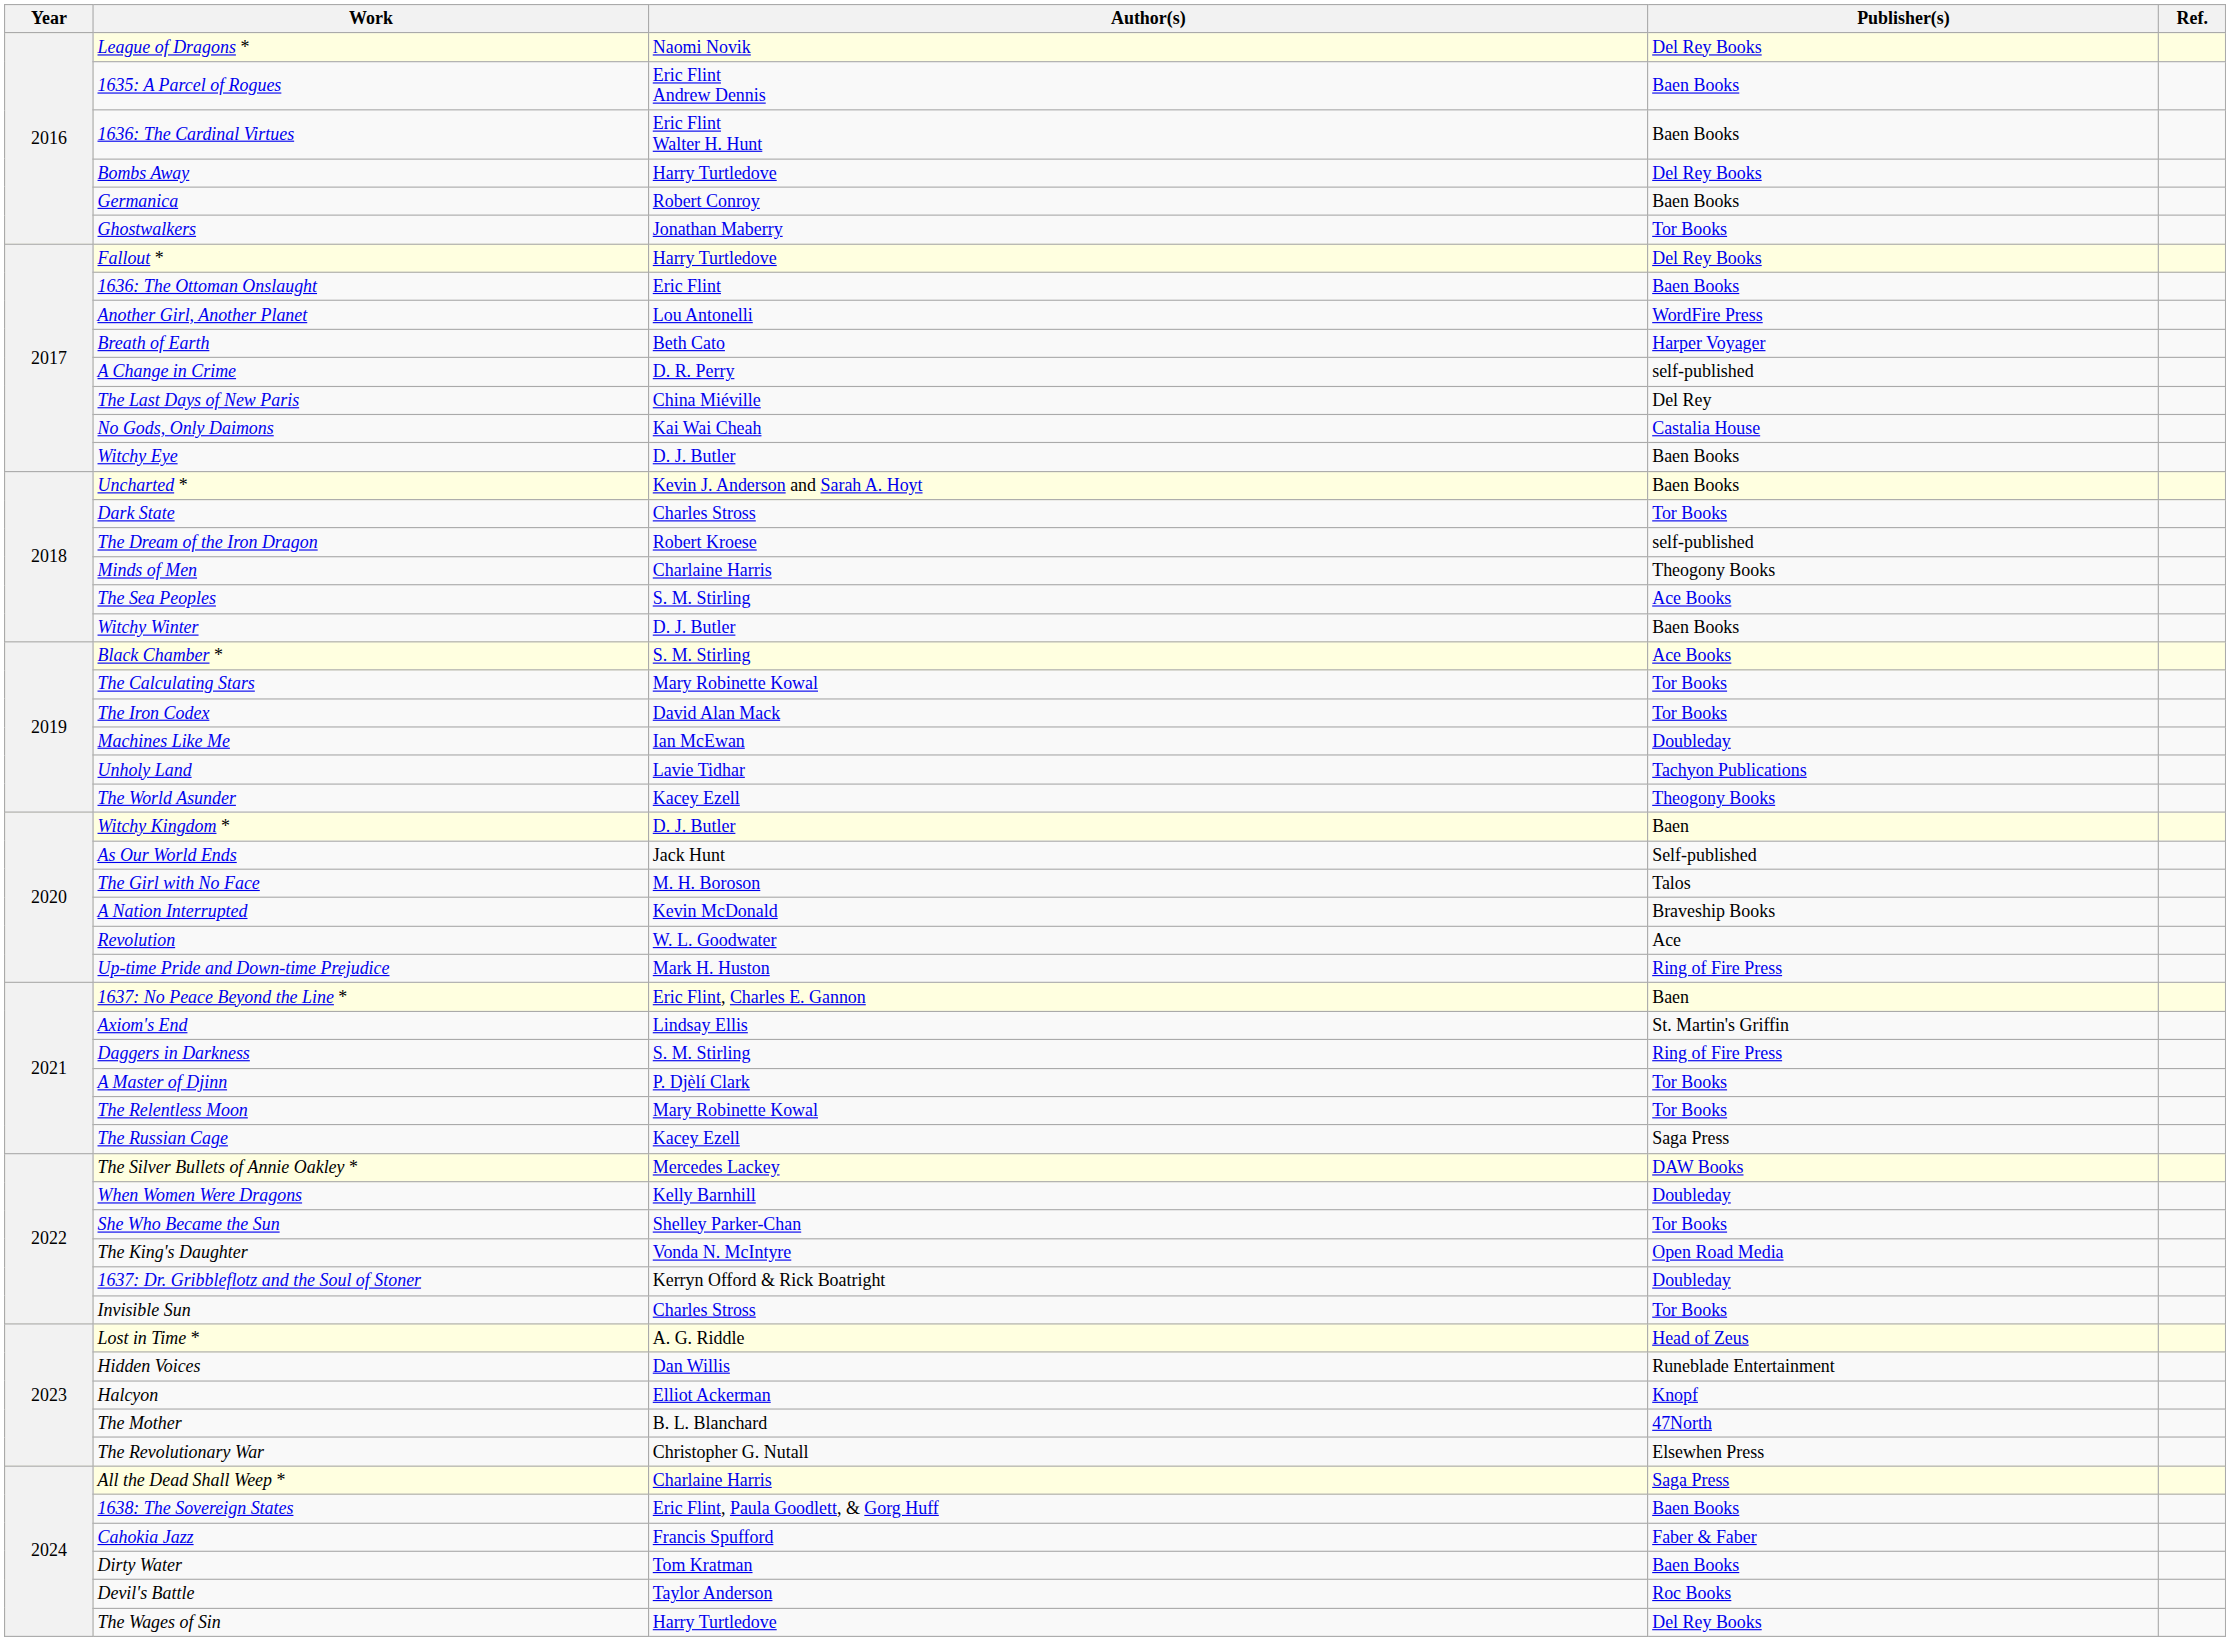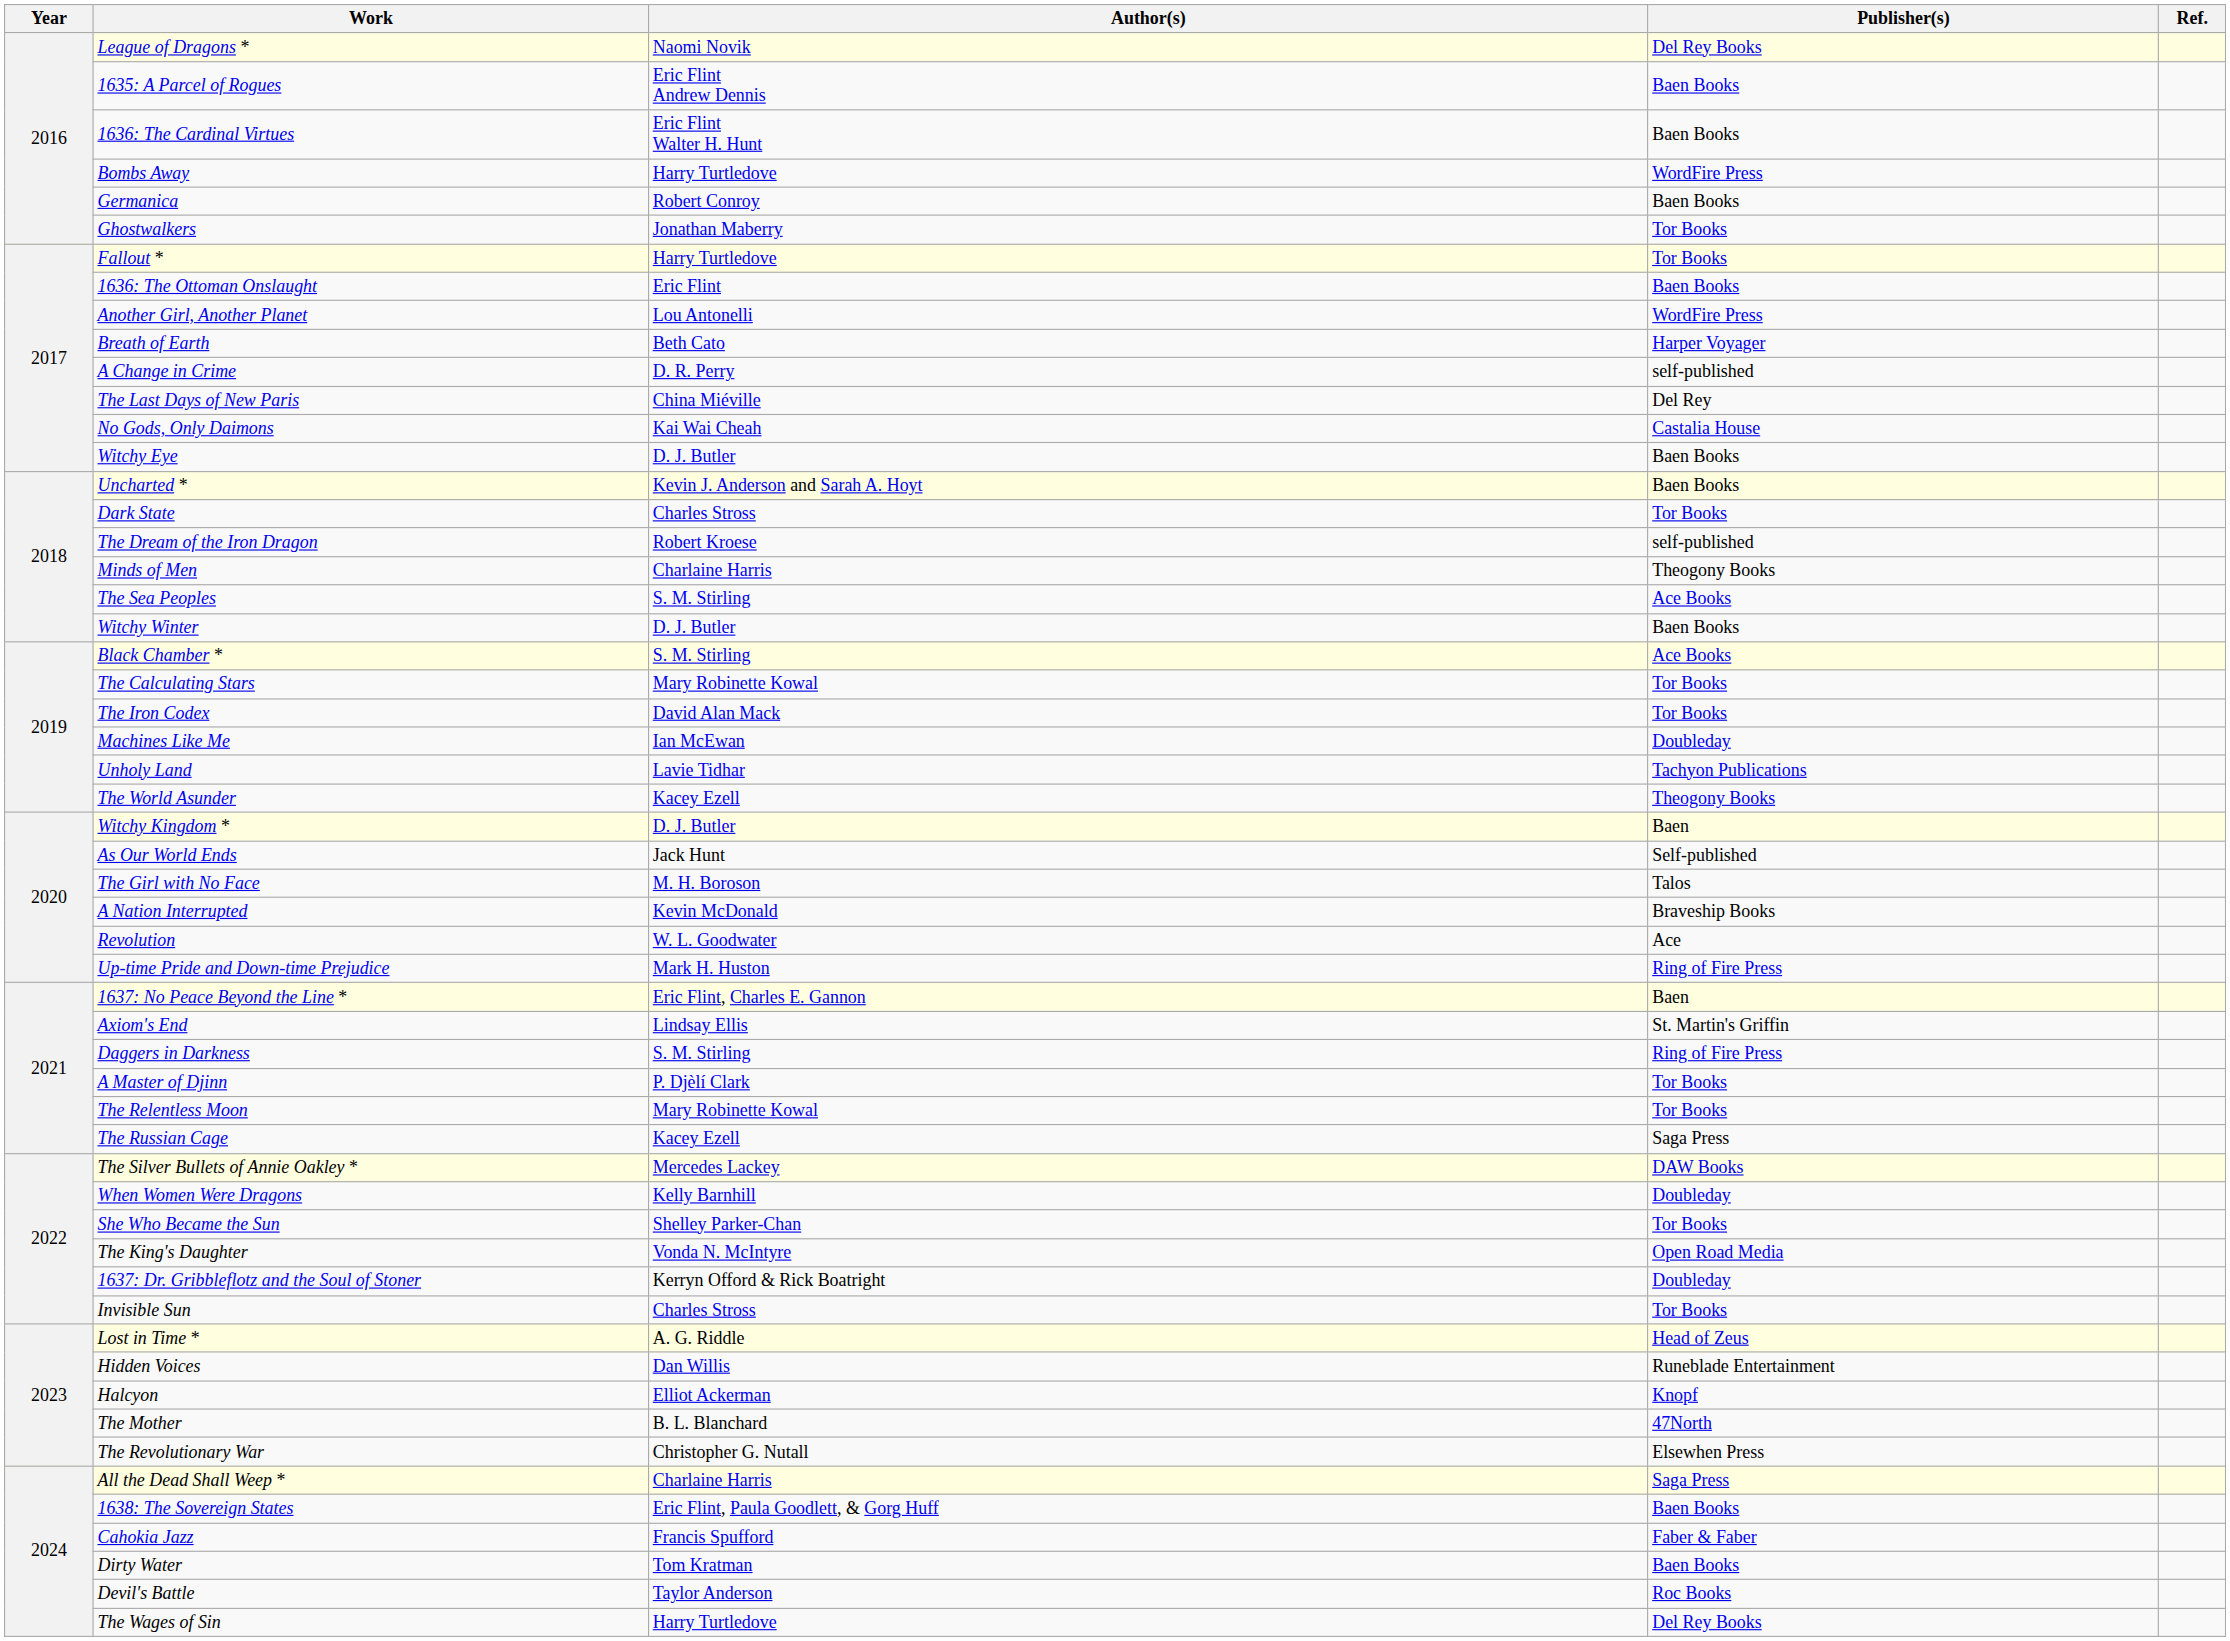 <table class="wikitable mw-collapsible" style="width:100%; margin:1em auto 1em auto;">
 <tr>
 <th style="width:4%;" scope="col">Year</th>
 <th style="width:25%;" scope="col">Work</th>
 <th style="width:45%;" scope="col" class="unsortable">Author(s)</th>
 <th style="width:23%;" scope="col" class="unsortable">Publisher(s)</th>
 <th style="width:3%;" scope="col" class="unsortable">Ref.</th>
 </tr>
 <tr style="background:lightyellow;">
 <th scope="row" rowspan="6" style="text-align:center; font-weight:normal;">2016</th>
 <td><em><a href='#'>League of Dragons</a></em> *</td>
 <td><a href='#'>Naomi Novik</a></td>
 <td><a href='#'>Del Rey Books</a></td>
 <td></td>
 </tr>
 <tr>
 <td><em><a href='#'>1635: A Parcel of Rogues</a></em></td>
 <td><a href='#'>Eric Flint</a><br><a href='#'>Andrew Dennis</a></td>
 <td><a href='#'>Baen Books</a></td>
 <td></td>
 </tr>
 <tr>
 <td><em><a href='#'>1636: The Cardinal Virtues</a></em></td>
 <td><a href='#'>Eric Flint</a><br><a href='#'>Walter H. Hunt</a></td>
 <td>Baen Books</td>
 <td></td>
 </tr>
 <tr>
 <td><em><a href='#'>Bombs Away</a></em></td>
 <td><a href='#'>Harry Turtledove</a></td>
-<td><a href='#'>Del Rey Books</a></td>
+<td><a href='#'>WordFire Press</a></td>
 <td></td>
 </tr>
 <tr>
 <td><em><a href='#'>Germanica</a></em></td>
 <td><a href='#'>Robert Conroy</a></td>
 <td>Baen Books</td>
 <td></td>
 </tr>
 <tr>
 <td><em><a href='#'>Ghostwalkers</a></em></td>
 <td><a href='#'>Jonathan Maberry</a></td>
 <td><a href='#'>Tor Books</a></td>
 <td></td>
 </tr>
 <tr style="background:lightyellow;">
 <th scope="row" rowspan="8" style="text-align:center; font-weight:normal;">2017</th>
 <td><em><a href='#'>Fallout</a></em> *</td>
 <td><a href='#'>Harry Turtledove</a></td>
-<td><a href='#'>Del Rey Books</a></td>
+<td><a href='#'>Tor Books</a></td>
 <td></td>
 </tr>
 <tr>
 <td><em><a href='#'>1636: The Ottoman Onslaught</a></em></td>
 <td><a href='#'>Eric Flint</a></td>
 <td><a href='#'>Baen Books</a></td>
 <td></td>
 </tr>
 <tr>
 <td><em><a href='#'>Another Girl, Another Planet</a></em></td>
 <td><a href='#'>Lou Antonelli</a></td>
 <td><a href='#'>WordFire Press</a></td>
 <td></td>
 </tr>
 <tr>
 <td><em><a href='#'>Breath of Earth</a></em></td>
 <td><a href='#'>Beth Cato</a></td>
 <td><a href='#'>Harper Voyager</a></td>
 <td></td>
 </tr>
 <tr>
 <td><em><a href='#'>A Change in Crime</a></em></td>
 <td><a href='#'>D. R. Perry</a></td>
 <td>self-published</td>
 <td></td>
 </tr>
 <tr>
 <td><em><a href='#'>The Last Days of New Paris</a></em></td>
 <td><a href='#'>China Miéville</a></td>
 <td>Del Rey</td>
 <td></td>
 </tr>
 <tr>
 <td><em><a href='#'>No Gods, Only Daimons</a></em></td>
 <td><a href='#'>Kai Wai Cheah</a></td>
 <td><a href='#'>Castalia House</a></td>
 <td></td>
 </tr>
 <tr>
 <td><em><a href='#'>Witchy Eye</a></em></td>
 <td><a href='#'>D. J. Butler</a></td>
 <td>Baen Books</td>
 <td></td>
 </tr>
 <tr style="background:lightyellow;">
 <th scope="row" rowspan="6" style="text-align:center; font-weight:normal;">2018</th>
 <td><em><a href='#'>Uncharted</a></em> *</td>
 <td><a href='#'>Kevin J. Anderson</a> and <a href='#'>Sarah A. Hoyt</a></td>
 <td>Baen Books</td>
 <td></td>
 </tr>
 <tr>
 <td><em><a href='#'>Dark State</a></em></td>
 <td><a href='#'>Charles Stross</a></td>
 <td><a href='#'>Tor Books</a></td>
 <td></td>
 </tr>
 <tr>
 <td><em><a href='#'>The Dream of the Iron Dragon</a></em></td>
 <td><a href='#'>Robert Kroese</a></td>
 <td>self-published</td>
 <td></td>
 </tr>
 <tr>
 <td><em><a href='#'>Minds of Men</a></em></td>
 <td><a href='#'>Charlaine Harris</a></td>
 <td>Theogony Books</td>
 <td></td>
 </tr>
 <tr>
 <td><em><a href='#'>The Sea Peoples</a></em></td>
 <td><a href='#'>S. M. Stirling</a></td>
 <td><a href='#'>Ace Books</a></td>
 <td></td>
 </tr>
 <tr>
 <td><em><a href='#'>Witchy Winter</a></em></td>
 <td><a href='#'>D. J. Butler</a></td>
 <td>Baen Books</td>
 <td></td>
 </tr>
 <tr style="background:lightyellow;">
 <th scope="row" rowspan="6" style="text-align:center; font-weight:normal;">2019</th>
 <td><em><a href='#'>Black Chamber</a></em> *</td>
 <td><a href='#'>S. M. Stirling</a></td>
 <td><a href='#'>Ace Books</a></td>
 <td></td>
 </tr>
 <tr>
 <td><em><a href='#'>The Calculating Stars</a></em></td>
 <td><a href='#'>Mary Robinette Kowal</a></td>
 <td><a href='#'>Tor Books</a></td>
 <td></td>
 </tr>
 <tr>
 <td><em><a href='#'>The Iron Codex</a></em></td>
 <td><a href='#'>David Alan Mack</a></td>
 <td><a href='#'>Tor Books</a></td>
 <td></td>
 </tr>
 <tr>
 <td><em><a href='#'>Machines Like Me</a></em></td>
 <td><a href='#'>Ian McEwan</a></td>
 <td><a href='#'>Doubleday</a></td>
 <td></td>
 </tr>
 <tr>
 <td><em><a href='#'>Unholy Land</a></em></td>
 <td><a href='#'>Lavie Tidhar</a></td>
 <td><a href='#'>Tachyon Publications</a></td>
 <td></td>
 </tr>
 <tr>
 <td><em><a href='#'>The World Asunder</a></em></td>
 <td><a href='#'>Kacey Ezell</a></td>
 <td><a href='#'>Theogony Books</a></td>
 <td></td>
 </tr>
 <tr style="background:lightyellow;">
 <th rowspan="6" style="text-align:center; font-weight:normal;">2020</th>
 <td><em><a href='#'>Witchy Kingdom</a></em> *</td>
 <td><a href='#'>D. J. Butler</a></td>
 <td>Baen</td>
 <td></td>
 </tr>
 <tr>
 <td><em><a href='#'>As Our World Ends</a></em></td>
 <td>Jack Hunt</td>
 <td>Self-published</td>
 <td></td>
 </tr>
 <tr>
 <td><em><a href='#'>The Girl with No Face</a></em></td>
 <td><a href='#'>M. H. Boroson</a></td>
 <td>Talos</td>
 <td></td>
 </tr>
 <tr>
 <td><em><a href='#'>A Nation Interrupted</a></em></td>
 <td><a href='#'>Kevin McDonald</a></td>
 <td>Braveship Books</td>
 <td></td>
 </tr>
 <tr>
 <td><em><a href='#'>Revolution</a></em></td>
 <td><a href='#'>W. L. Goodwater</a></td>
 <td>Ace</td>
 <td></td>
 </tr>
 <tr>
 <td><em><a href='#'>Up-time Pride and Down-time Prejudice</a></em></td>
 <td><a href='#'>Mark H. Huston</a></td>
 <td><a href='#'>Ring of Fire Press</a></td>
 <td></td>
 </tr>
 <tr style="background:lightyellow;">
 <th rowspan="6" style="text-align:center; font-weight:normal;">2021</th>
 <td><em><a href='#'>1637: No Peace Beyond the Line</a></em> *</td>
 <td><a href='#'>Eric Flint</a>, <a href='#'>Charles E. Gannon</a></td>
 <td>Baen</td>
 <td></td>
 </tr>
 <tr>
 <td><em><a href='#'>Axiom's End</a></em></td>
 <td><a href='#'>Lindsay Ellis</a></td>
 <td>St. Martin's Griffin</td>
 <td></td>
 </tr>
 <tr>
 <td><em><a href='#'>Daggers in Darkness</a></em></td>
 <td><a href='#'>S. M. Stirling</a></td>
 <td><a href='#'>Ring of Fire Press</a></td>
 <td></td>
 </tr>
 <tr>
 <td><em><a href='#'>A Master of Djinn</a></em></td>
 <td><a href='#'>P. Djèlí Clark</a></td>
 <td><a href='#'>Tor Books</a></td>
 <td></td>
 </tr>
 <tr>
 <td><em><a href='#'>The Relentless Moon</a></em></td>
 <td><a href='#'>Mary Robinette Kowal</a></td>
 <td><a href='#'>Tor Books</a></td>
 <td></td>
 </tr>
 <tr>
 <td><em><a href='#'>The Russian Cage</a></em></td>
 <td><a href='#'>Kacey Ezell</a></td>
 <td>Saga Press</td>
 <td></td>
 </tr>
 <tr style="background:lightyellow;">
 <th rowspan="6" style="text-align:center; font-weight:normal;">2022</th>
 <td><em>The Silver Bullets of Annie Oakley</em> *</td>
 <td><a href='#'>Mercedes Lackey</a></td>
 <td><a href='#'>DAW Books</a></td>
 <td></td>
 </tr>
 <tr>
 <td><em><a href='#'>When Women Were Dragons</a></em></td>
 <td><a href='#'>Kelly Barnhill</a></td>
 <td><a href='#'>Doubleday</a></td>
 <td></td>
 </tr>
 <tr>
 <td><em><a href='#'>She Who Became the Sun</a></em></td>
 <td><a href='#'>Shelley Parker-Chan</a></td>
 <td><a href='#'>Tor Books</a></td>
 <td></td>
 </tr>
 <tr>
 <td><em>The King's Daughter</em></td>
 <td><a href='#'>Vonda N. McIntyre</a></td>
 <td><a href='#'>Open Road Media</a></td>
 <td></td>
 </tr>
 <tr>
 <td><em><a href='#'>1637: Dr. Gribbleflotz and the Soul of Stoner</a></em></td>
 <td>Kerryn Offord & Rick Boatright</td>
 <td><a href='#'>Doubleday</a></td>
 <td></td>
 </tr>
 <tr>
 <td><em>Invisible Sun</em></td>
 <td><a href='#'>Charles Stross</a></td>
 <td><a href='#'>Tor Books</a></td>
 <td></td>
 </tr>
 <tr style="background:lightyellow;">
 <th rowspan="5" style="font-weight:normal;">2023</th>
 <td><em>Lost in Time</em> *</td>
 <td>A. G. Riddle</td>
 <td><a href='#'>Head of Zeus</a></td>
 <td></td>
 </tr>
 <tr>
 <td><em>Hidden Voices</em></td>
 <td><a href='#'>Dan Willis</a></td>
 <td>Runeblade Entertainment</td>
 <td></td>
 </tr>
 <tr>
 <td><em>Halcyon</em></td>
 <td><a href='#'>Elliot Ackerman</a></td>
 <td><a href='#'>Knopf</a></td>
 <td></td>
 </tr>
 <tr>
 <td><em>The Mother</em></td>
 <td>B. L. Blanchard</td>
 <td><a href='#'>47North</a></td>
 <td></td>
 </tr>
 <tr>
 <td><em>The Revolutionary War</em></td>
 <td>Christopher G. Nutall</td>
 <td>Elsewhen Press</td>
 <td></td>
 </tr>
 <tr style="background:lightyellow;">
 <th rowspan="6" style="text-align:center; font-weight:normal;">2024</th>
 <td><em>All the Dead Shall Weep</em> *</td>
 <td><a href='#'>Charlaine Harris</a></td>
 <td><a href='#'>Saga Press</a></td>
 <td></td>
 </tr>
 <tr>
 <td><em><a href='#'>1638: The Sovereign States</a></em></td>
 <td><a href='#'>Eric Flint</a>, <a href='#'>Paula Goodlett</a>, & <a href='#'>Gorg Huff</a></td>
 <td><a href='#'>Baen Books</a></td>
 <td></td>
 </tr>
 <tr>
 <td><em><a href='#'>Cahokia Jazz</a></em></td>
 <td><a href='#'>Francis Spufford</a></td>
 <td><a href='#'>Faber & Faber</a></td>
 <td></td>
 </tr>
 <tr>
 <td><em>Dirty Water</em></td>
 <td><a href='#'>Tom Kratman</a></td>
 <td><a href='#'>Baen Books</a></td>
 <td></td>
 </tr>
 <tr>
 <td><em>Devil's Battle</em></td>
 <td><a href='#'>Taylor Anderson</a></td>
 <td><a href='#'>Roc Books</a></td>
 <td></td>
 </tr>
 <tr>
 <td><em>The Wages of Sin</em></td>
 <td><a href='#'>Harry Turtledove</a></td>
 <td><a href='#'>Del Rey Books</a></td>
 <td></td>
 </tr>
 </table>
